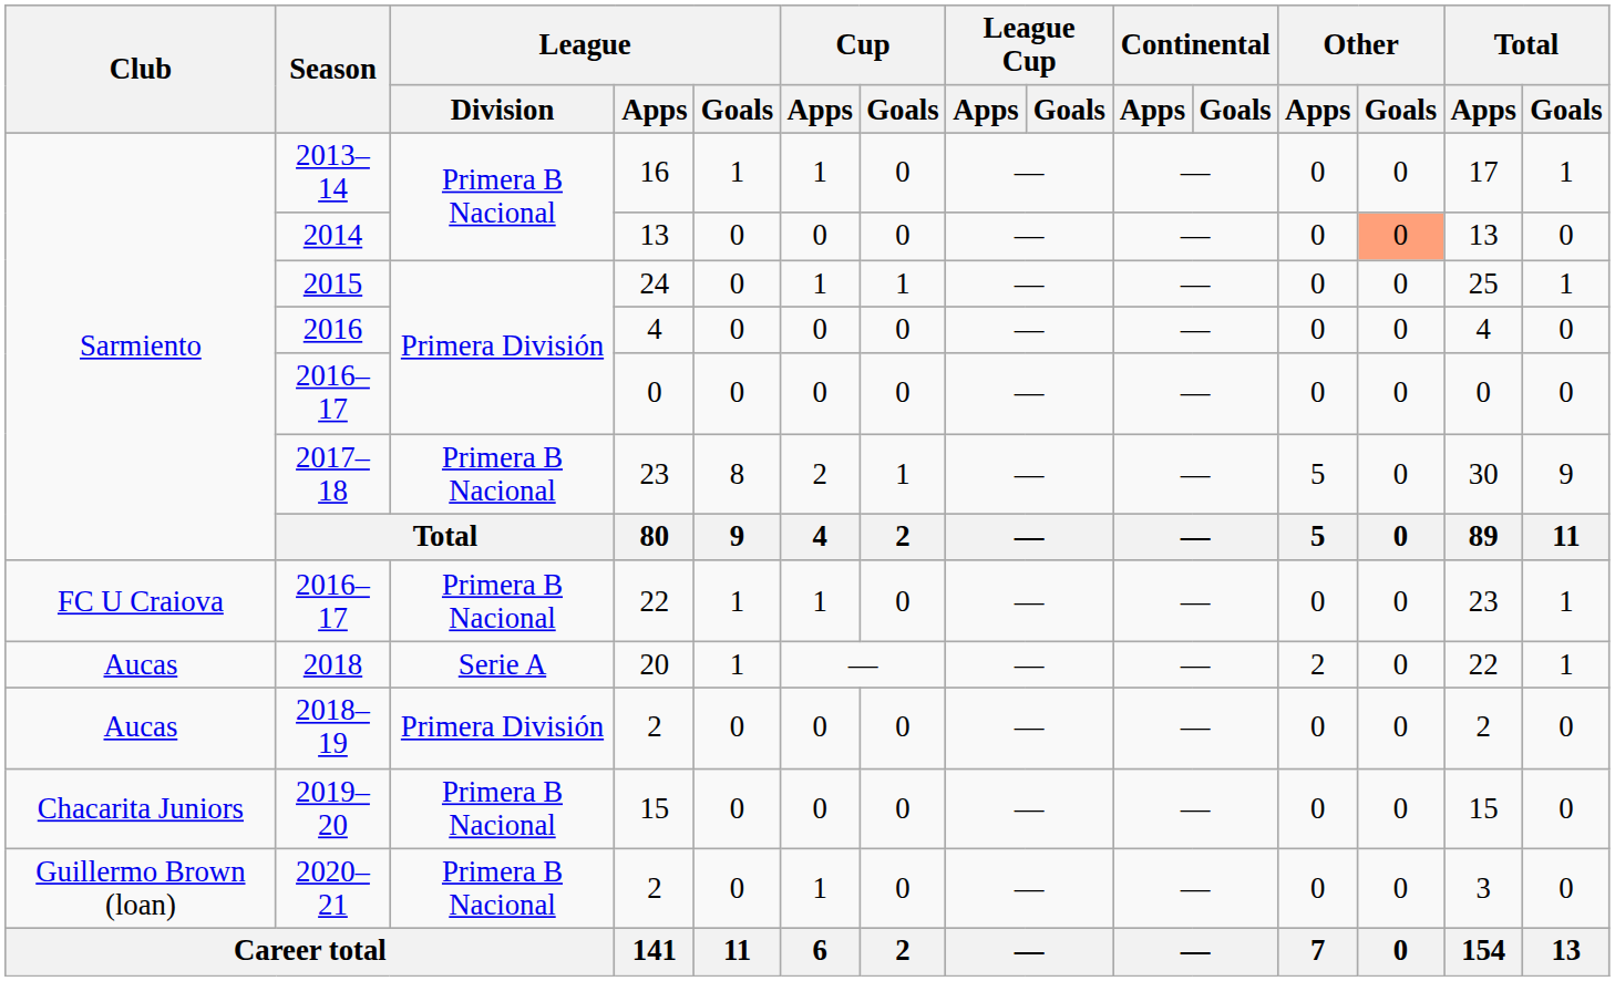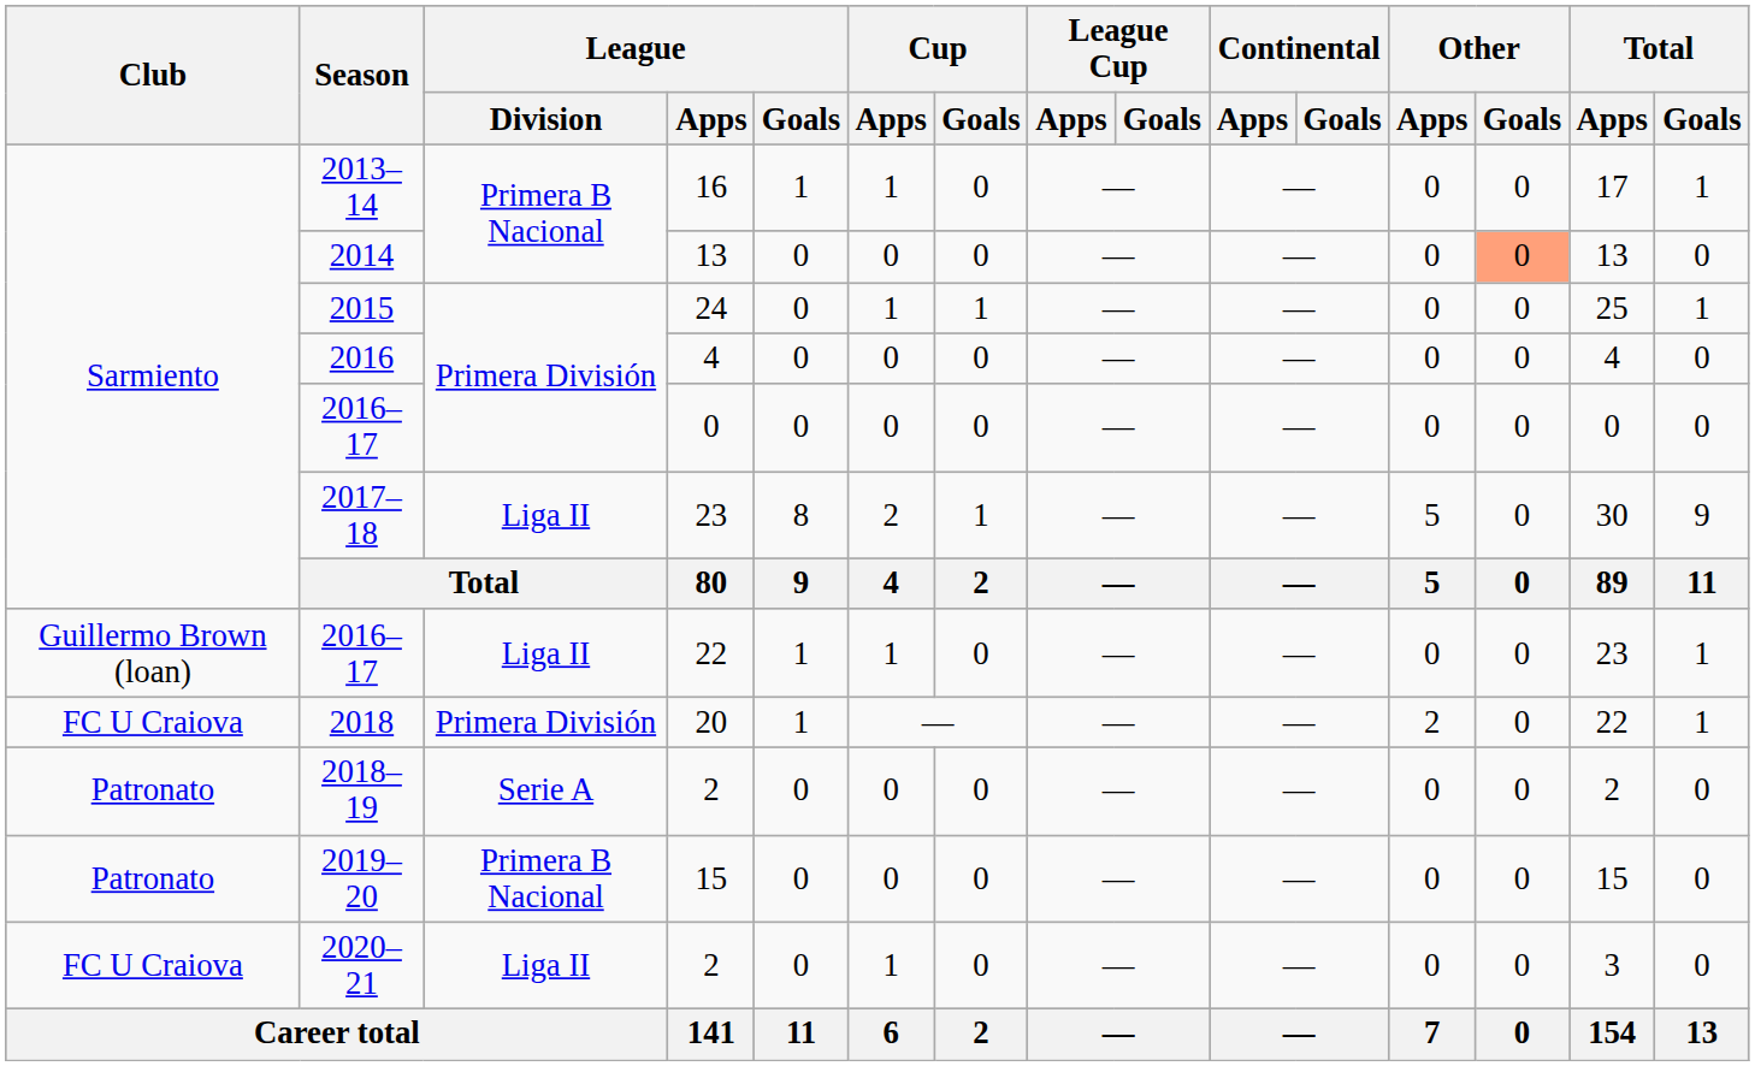 <table class="wikitable" style="text-align:center">
 <tr>
 <th rowspan="2">Club</th>
 <th rowspan="2">Season</th>
 <th colspan="3">League</th>
 <th colspan="2">Cup</th>
 <th colspan="2">League Cup</th>
 <th colspan="2">Continental</th>
 <th colspan="2">Other</th>
 <th colspan="2">Total</th>
 </tr>
 <tr>
 <th>Division</th>
 <th>Apps</th>
 <th>Goals</th>
 <th>Apps</th>
 <th>Goals</th>
 <th>Apps</th>
 <th>Goals</th>
 <th>Apps</th>
 <th>Goals</th>
 <th>Apps</th>
 <th>Goals</th>
 <th>Apps</th>
 <th>Goals</th>
 </tr>
 <tr>
 <td rowspan="7"><a href='#'>Sarmiento</a></td>
 <td><a href='#'>2013–14</a></td>
 <td rowspan="2"><a href='#'>Primera B Nacional</a></td>
 <td>16</td>
 <td>1</td>
 <td>1</td>
 <td>0</td>
 <td colspan="2">—</td>
 <td colspan="2">—</td>
 <td>0</td>
 <td>0</td>
 <td>17</td>
 <td>1</td>
 </tr>
 <tr>
 <td><a href='#'>2014</a></td>
 <td>13</td>
 <td>0</td>
 <td>0</td>
 <td>0</td>
 <td colspan="2">—</td>
 <td colspan="2">—</td>
 <td>0</td>
 <td style="background: lightsalmon;">0</td>
 <td>13</td>
 <td>0</td>
 </tr>
 <tr>
 <td><a href='#'>2015</a></td>
 <td rowspan="3"><a href='#'>Primera División</a></td>
 <td>24</td>
 <td>0</td>
 <td>1</td>
 <td>1</td>
 <td colspan="2">—</td>
 <td colspan="2">—</td>
 <td>0</td>
 <td>0</td>
 <td>25</td>
 <td>1</td>
 </tr>
 <tr>
 <td><a href='#'>2016</a></td>
 <td>4</td>
 <td>0</td>
 <td>0</td>
 <td>0</td>
 <td colspan="2">—</td>
 <td colspan="2">—</td>
 <td>0</td>
 <td>0</td>
 <td>4</td>
 <td>0</td>
 </tr>
 <tr>
 <td><a href='#'>2016–17</a></td>
 <td>0</td>
 <td>0</td>
 <td>0</td>
 <td>0</td>
 <td colspan="2">—</td>
 <td colspan="2">—</td>
 <td>0</td>
 <td>0</td>
 <td>0</td>
 <td>0</td>
 </tr>
 <tr>
 <td><a href='#'>2017–18</a></td>
-<td rowspan="1"><a href='#'>Primera B Nacional</a></td>
+<td rowspan="1"><a href='#'>Liga II</a></td>
 <td>23</td>
 <td>8</td>
 <td>2</td>
 <td>1</td>
 <td colspan="2">—</td>
 <td colspan="2">—</td>
 <td>5</td>
 <td>0</td>
 <td>30</td>
 <td>9</td>
 </tr>
 <tr>
 <th colspan="2">Total</th>
 <th>80</th>
 <th>9</th>
 <th>4</th>
 <th>2</th>
 <th colspan="2">—</th>
 <th colspan="2">—</th>
 <th>5</th>
 <th>0</th>
 <th>89</th>
 <th>11</th>
 </tr>
 <tr>
-<td rowspan="1"><a href='#'>FC U Craiova</a></td>
+<td rowspan="1"><a href='#'>Guillermo Brown</a> (loan)</td>
 <td><a href='#'>2016–17</a></td>
-<td rowspan="1"><a href='#'>Primera B Nacional</a></td>
+<td rowspan="1"><a href='#'>Liga II</a></td>
 <td>22</td>
 <td>1</td>
 <td>1</td>
 <td>0</td>
 <td colspan="2">—</td>
 <td colspan="2">—</td>
 <td>0</td>
 <td>0</td>
 <td>23</td>
 <td>1</td>
 </tr>
 <tr>
-<td rowspan="1"><a href='#'>Aucas</a></td>
+<td rowspan="1"><a href='#'>FC U Craiova</a></td>
 <td><a href='#'>2018</a></td>
-<td rowspan="1"><a href='#'>Serie A</a></td>
+<td rowspan="1"><a href='#'>Primera División</a></td>
 <td>20</td>
 <td>1</td>
 <td colspan="2">—</td>
 <td colspan="2">—</td>
 <td colspan="2">—</td>
 <td>2</td>
 <td>0</td>
 <td>22</td>
 <td>1</td>
 </tr>
 <tr>
-<td rowspan="1"><a href='#'>Aucas</a></td>
+<td rowspan="1"><a href='#'>Patronato</a></td>
 <td><a href='#'>2018–19</a></td>
-<td rowspan="1"><a href='#'>Primera División</a></td>
+<td rowspan="1"><a href='#'>Serie A</a></td>
 <td>2</td>
 <td>0</td>
 <td>0</td>
 <td>0</td>
 <td colspan="2">—</td>
 <td colspan="2">—</td>
 <td>0</td>
 <td>0</td>
 <td>2</td>
 <td>0</td>
 </tr>
 <tr>
-<td rowspan="1"><a href='#'>Chacarita Juniors</a></td>
+<td rowspan="1"><a href='#'>Patronato</a></td>
 <td><a href='#'>2019–20</a></td>
 <td rowspan="1"><a href='#'>Primera B Nacional</a></td>
 <td>15</td>
 <td>0</td>
 <td>0</td>
 <td>0</td>
 <td colspan="2">—</td>
 <td colspan="2">—</td>
 <td>0</td>
 <td>0</td>
 <td>15</td>
 <td>0</td>
 </tr>
 <tr>
-<td rowspan="1"><a href='#'>Guillermo Brown</a> (loan)</td>
+<td rowspan="1"><a href='#'>FC U Craiova</a></td>
 <td><a href='#'>2020–21</a></td>
-<td rowspan="1"><a href='#'>Primera B Nacional</a></td>
+<td rowspan="1"><a href='#'>Liga II</a></td>
 <td>2</td>
 <td>0</td>
 <td>1</td>
 <td>0</td>
 <td colspan="2">—</td>
 <td colspan="2">—</td>
 <td>0</td>
 <td>0</td>
 <td>3</td>
 <td>0</td>
 </tr>
 <tr>
 <th colspan="3">Career total</th>
 <th>141</th>
 <th>11</th>
 <th>6</th>
 <th>2</th>
 <th colspan="2">—</th>
 <th colspan="2">—</th>
 <th>7</th>
 <th>0</th>
 <th>154</th>
 <th>13</th>
 </tr>
 </table>
